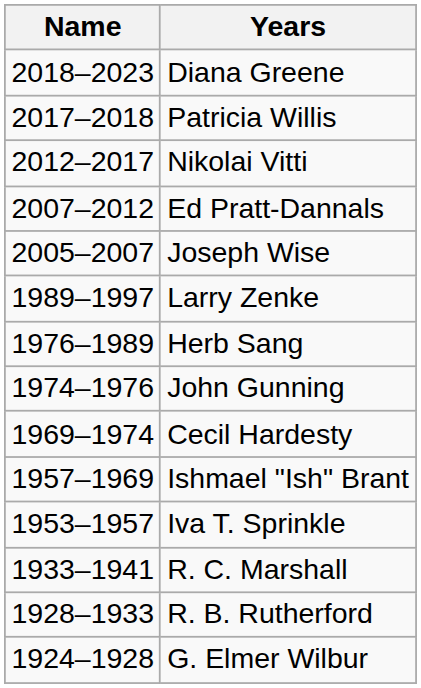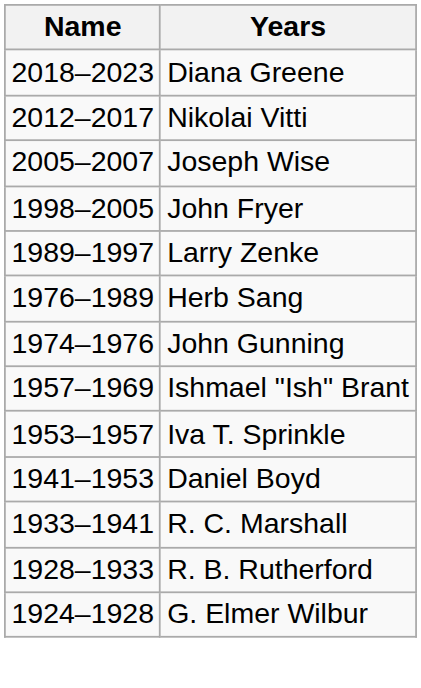 <table class="wikitable">
 <tr>
 <th>Name</th>
 <th>Years</th>
 </tr>
 <tr>
 <td>2018–2023</td>
 <td>Diana Greene</td>
 </tr>
 <tr>
-<td>2017–2018</td>
-<td>Patricia Willis</td>
-</tr>
-<tr>
 <td>2012–2017</td>
 <td>Nikolai Vitti</td>
 </tr>
 <tr>
-<td>2007–2012</td>
-<td>Ed Pratt-Dannals</td>
+<td>2005–2007</td>
+<td>Joseph Wise</td>
 </tr>
 <tr>
-<td>2005–2007</td>
-<td>Joseph Wise</td>
+<td>1998–2005</td>
+<td>John Fryer</td>
 </tr>
 <tr>
 <td>1989–1997</td>
 <td>Larry Zenke</td>
 </tr>
 <tr>
 <td>1976–1989</td>
 <td>Herb Sang</td>
 </tr>
 <tr>
 <td>1974–1976</td>
 <td>John Gunning</td>
 </tr>
 <tr>
-<td>1969–1974</td>
-<td>Cecil Hardesty</td>
-</tr>
-<tr>
 <td>1957–1969</td>
 <td>Ishmael "Ish" Brant</td>
 </tr>
 <tr>
 <td>1953–1957</td>
 <td>Iva T. Sprinkle</td>
+</tr>
+<tr>
+<td>1941–1953</td>
+<td>Daniel Boyd</td>
 </tr>
 <tr>
 <td>1933–1941</td>
 <td>R. C. Marshall</td>
 </tr>
 <tr>
 <td>1928–1933</td>
 <td>R. B. Rutherford</td>
 </tr>
 <tr>
 <td>1924–1928</td>
 <td>G. Elmer Wilbur</td>
 </tr>
 </table>
